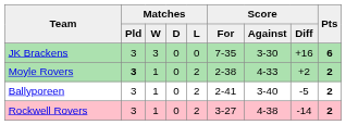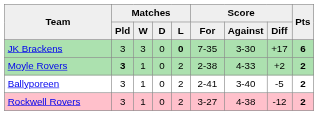 <table style=border-collapse:collapse border=1 cellspacing=0 cellpadding=5>
 <tr align=center bgcolor=#efefef>
 <th rowspan=2 width=165>Team</th>
 <th colspan=4>Matches</th>
 <th colspan=3>Score</th>
 <th rowspan=2width=20>Pts</th>
 </tr>
 <tr align=center bgcolor=#efefef>
 <th width=20>Pld</th>
 <th width=20>W</th>
 <th width=20>D</th>
 <th width=20>L</th>
 <th width=45>For</th>
 <th width=45>Against</th>
 <th width=30>Diff</th>
 </tr>
 <tr align=center style="background:#ACE1AF;">
 <td style="text-align:left;"> <a href='#'>JK Brackens</a></td>
 <td>3</td>
 <td>3</td>
 <td>0</td>
-<td>0</td>
+<td><strong>0</strong></td>
 <td>7-35</td>
 <td>3-30</td>
-<td>+16</td>
+<td>+17</td>
 <td><strong>6</strong></td>
 </tr>
 <tr align=center style="background:#ACE1AF;">
 <td style="text-align:left;"> <a href='#'>Moyle Rovers</a></td>
 <td><strong>3</strong></td>
 <td>1</td>
 <td>0</td>
 <td>2</td>
 <td>2-38</td>
 <td>4-33</td>
 <td>+2</td>
 <td><strong>2</strong></td>
 </tr>
 <tr align=center>
 <td style="text-align:left;"> <a href='#'>Ballyporeen</a></td>
 <td>3</td>
 <td>1</td>
 <td>0</td>
 <td>2</td>
 <td>2-41</td>
 <td>3-40</td>
 <td>-5</td>
 <td><strong>2</strong></td>
 </tr>
 <tr align=center style="background:#FFC0CB;">
 <td style="text-align:left;"> <a href='#'>Rockwell Rovers</a></td>
 <td>3</td>
 <td>1</td>
 <td>0</td>
 <td>2</td>
 <td>3-27</td>
 <td>4-38</td>
-<td>-14</td>
+<td>-12</td>
 <td><strong>2</strong></td>
 </tr>
 </table>
